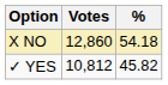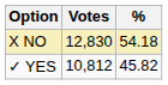 <table class="wikitable">
 <tr>
 <th>Option</th>
 <th>Votes</th>
 <th>%</th>
 </tr>
 <tr>
 <td style=background:#f8f1bd>X NO</td>
-<td style=background:#f8f1bd>12,860</td>
+<td style=background:#f8f1bd>12,830</td>
 <td style=background:#f8f1bd>54.18</td>
 </tr>
 <tr>
 <td>✓ YES</td>
 <td>10,812</td>
 <td>45.82</td>
 </tr>
 </table>
